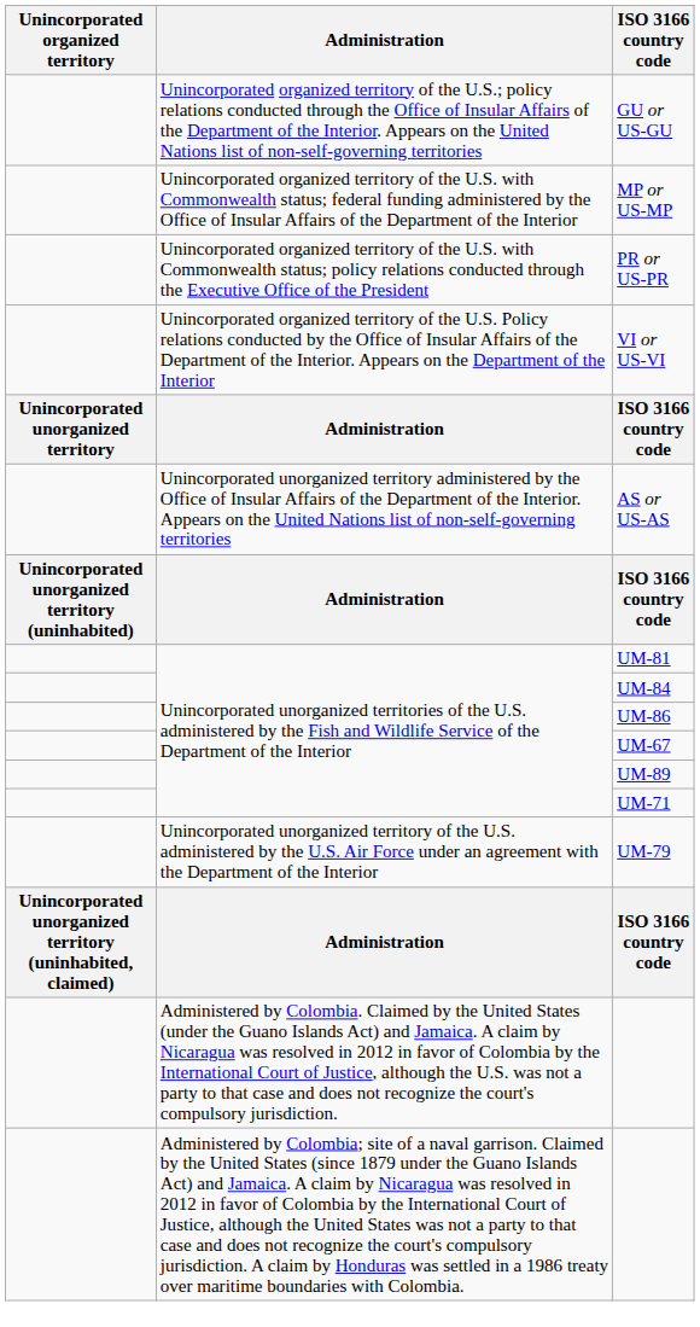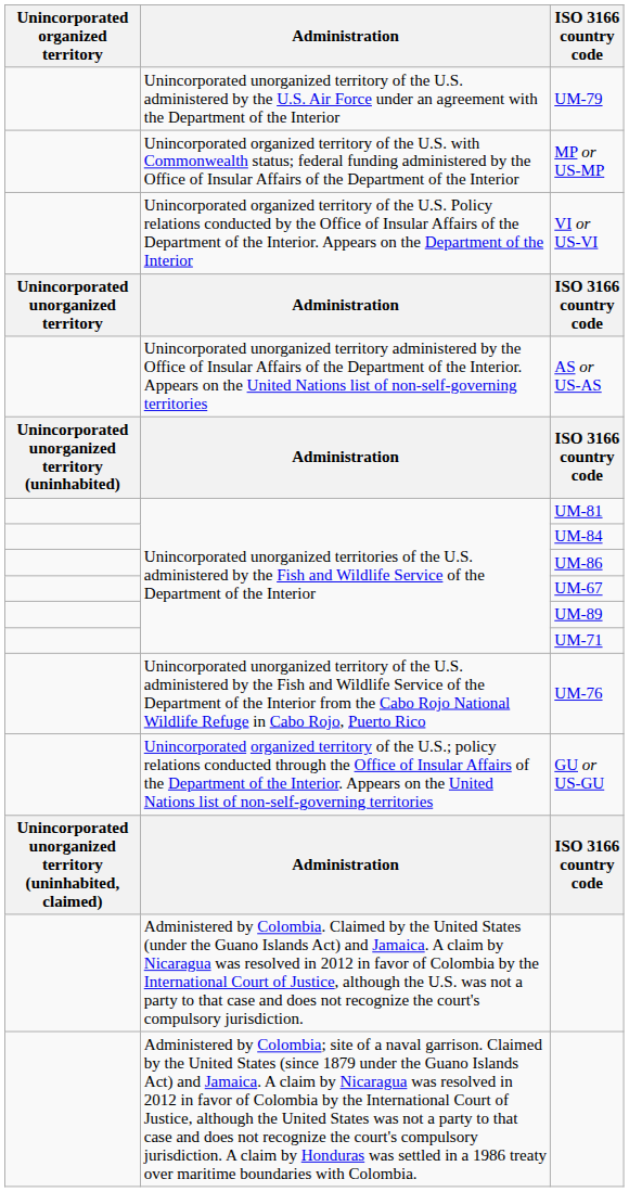 <table class="wikitable sortable">
 <tr>
 <th>Unincorporated organized territory</th>
 <th>Administration</th>
 <th>ISO 3166 country code</th>
 </tr>
 <tr>
 <td></td>
-<td><a href='#'>Unincorporated</a> <a href='#'>organized territory</a> of the U.S.; policy relations conducted through the <a href='#'>Office of Insular Affairs</a> of the <a href='#'>Department of the Interior</a>. Appears on the <a href='#'>United Nations list of non-self-governing territories</a></td>
-<td><a href='#'>GU</a> <em>or</em><br><a href='#'>US-GU</a></td>
+<td>Unincorporated unorganized territory of the U.S. administered by the <a href='#'>U.S. Air Force</a> under an agreement with the Department of the Interior</td>
+<td><a href='#'>UM-79</a></td>
 </tr>
 <tr>
 <td></td>
 <td>Unincorporated organized territory of the U.S. with <a href='#'>Commonwealth</a> status; federal funding administered by the Office of Insular Affairs of the Department of the Interior</td>
 <td><a href='#'>MP</a> <em>or</em><br><a href='#'>US-MP</a></td>
-</tr>
-<tr>
-<td></td>
-<td>Unincorporated organized territory of the U.S. with Commonwealth status; policy relations conducted through the <a href='#'>Executive Office of the President</a></td>
-<td><a href='#'>PR</a> <em>or</em><br><a href='#'>US-PR</a></td>
 </tr>
 <tr>
 <td></td>
 <td>Unincorporated organized territory of the U.S. Policy relations conducted by the Office of Insular Affairs of the Department of the Interior. Appears on the <a href='#'>Department of the Interior</a></td>
 <td><a href='#'>VI</a> <em>or</em><br><a href='#'>US-VI</a></td>
 </tr>
 <tr>
 <th>Unincorporated unorganized territory</th>
 <th>Administration</th>
 <th>ISO 3166 country code</th>
 </tr>
 <tr>
 <td></td>
 <td>Unincorporated unorganized territory administered by the Office of Insular Affairs of the Department of the Interior. Appears on the <a href='#'>United Nations list of non-self-governing territories</a></td>
 <td><a href='#'>AS</a> <em>or</em><br><a href='#'>US-AS</a></td>
 </tr>
 <tr>
 <th>Unincorporated unorganized territory<br>(uninhabited)</th>
 <th>Administration</th>
 <th>ISO 3166 country code</th>
 </tr>
 <tr>
 <td></td>
 <td rowspan="6">Unincorporated unorganized territories of the U.S. administered by the <a href='#'>Fish and Wildlife Service</a> of the Department of the Interior</td>
 <td><a href='#'>UM-81</a></td>
 </tr>
 <tr>
 <td></td>
 <td><a href='#'>UM-84</a></td>
 </tr>
 <tr>
 <td></td>
 <td><a href='#'>UM-86</a></td>
 </tr>
 <tr>
 <td></td>
 <td><a href='#'>UM-67</a></td>
 </tr>
 <tr>
 <td></td>
 <td><a href='#'>UM-89</a></td>
 </tr>
 <tr>
 <td></td>
 <td><a href='#'>UM-71</a></td>
 </tr>
 <tr>
 <td></td>
-<td>Unincorporated unorganized territory of the U.S. administered by the <a href='#'>U.S. Air Force</a> under an agreement with the Department of the Interior</td>
-<td><a href='#'>UM-79</a></td>
+<td>Unincorporated unorganized territory of the U.S. administered by the Fish and Wildlife Service of the Department of the Interior from the <a href='#'>Cabo Rojo National Wildlife Refuge</a> in <a href='#'>Cabo Rojo</a>, <a href='#'>Puerto Rico</a></td>
+<td><a href='#'>UM-76</a></td>
+</tr>
+<tr>
+<td></td>
+<td><a href='#'>Unincorporated</a> <a href='#'>organized territory</a> of the U.S.; policy relations conducted through the <a href='#'>Office of Insular Affairs</a> of the <a href='#'>Department of the Interior</a>. Appears on the <a href='#'>United Nations list of non-self-governing territories</a></td>
+<td><a href='#'>GU</a> <em>or</em><br><a href='#'>US-GU</a></td>
 </tr>
 <tr>
 <th>Unincorporated unorganized territory<br>(uninhabited, claimed)</th>
 <th>Administration</th>
 <th>ISO 3166 country code</th>
 </tr>
 <tr>
 <td></td>
 <td>Administered by <a href='#'>Colombia</a>. Claimed by the United States (under the Guano Islands Act) and <a href='#'>Jamaica</a>. A claim by <a href='#'>Nicaragua</a> was resolved in 2012 in favor of Colombia by the <a href='#'>International Court of Justice</a>, although the U.S. was not a party to that case and does not recognize the court's compulsory jurisdiction.</td>
 <td></td>
 </tr>
 <tr>
 <td></td>
 <td>Administered by <a href='#'>Colombia</a>; site of a naval garrison. Claimed by the United States (since 1879 under the Guano Islands Act) and <a href='#'>Jamaica</a>. A claim by <a href='#'>Nicaragua</a> was resolved in 2012 in favor of Colombia by the International Court of Justice, although the United States was not a party to that case and does not recognize the court's compulsory jurisdiction. A claim by <a href='#'>Honduras</a> was settled in a 1986 treaty over maritime boundaries with Colombia.</td>
 <td></td>
 </tr>
 </table>
